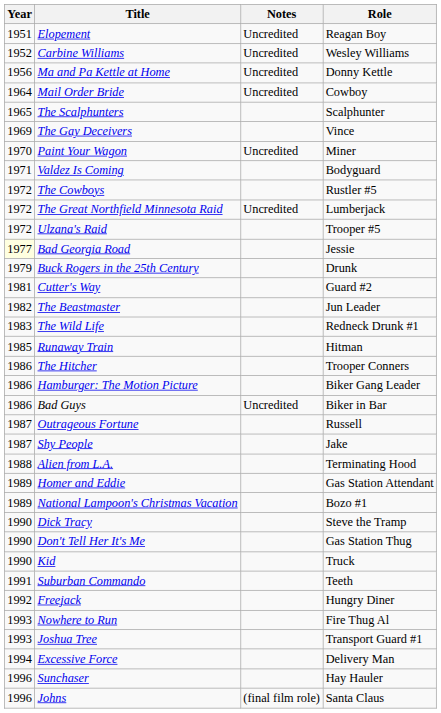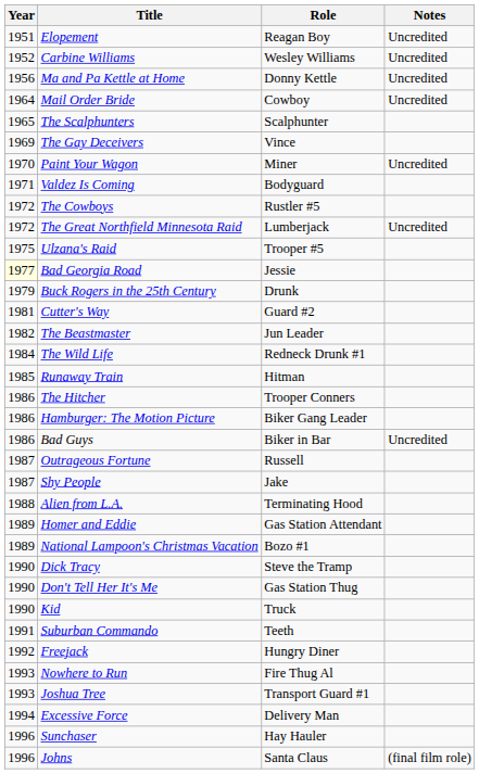 <table class="wikitable">
 <tr>
 <th>Year</th>
 <th>Title</th>
+<th>Role</th>
 <th>Notes</th>
-<th>Role</th>
 </tr>
 <tr>
 <td>1951</td>
 <td><em><a href='#'>Elopement</a></em></td>
+<td>Reagan Boy</td>
 <td>Uncredited</td>
-<td>Reagan Boy</td>
 </tr>
 <tr>
 <td>1952</td>
 <td><em><a href='#'>Carbine Williams</a></em></td>
+<td>Wesley Williams</td>
 <td>Uncredited</td>
-<td>Wesley Williams</td>
 </tr>
 <tr>
 <td>1956</td>
 <td><em><a href='#'>Ma and Pa Kettle at Home</a></em></td>
+<td>Donny Kettle</td>
 <td>Uncredited</td>
-<td>Donny Kettle</td>
 </tr>
 <tr>
 <td>1964</td>
 <td><em><a href='#'>Mail Order Bride</a></em></td>
+<td>Cowboy</td>
 <td>Uncredited</td>
-<td>Cowboy</td>
 </tr>
 <tr>
 <td>1965</td>
 <td><em><a href='#'>The Scalphunters</a></em></td>
+<td>Scalphunter</td>
 <td></td>
-<td>Scalphunter</td>
 </tr>
 <tr>
 <td>1969</td>
 <td><em><a href='#'>The Gay Deceivers</a></em></td>
+<td>Vince</td>
 <td></td>
-<td>Vince</td>
 </tr>
 <tr>
 <td>1970</td>
 <td><em><a href='#'>Paint Your Wagon</a></em></td>
+<td>Miner</td>
 <td>Uncredited</td>
-<td>Miner</td>
 </tr>
 <tr>
 <td>1971</td>
 <td><em><a href='#'>Valdez Is Coming</a></em></td>
+<td>Bodyguard</td>
 <td></td>
-<td>Bodyguard</td>
 </tr>
 <tr>
 <td>1972</td>
 <td><em><a href='#'>The Cowboys</a></em></td>
+<td>Rustler #5</td>
 <td></td>
-<td>Rustler #5</td>
 </tr>
 <tr>
 <td>1972</td>
 <td><em><a href='#'>The Great Northfield Minnesota Raid</a></em></td>
+<td>Lumberjack</td>
 <td>Uncredited</td>
-<td>Lumberjack</td>
 </tr>
 <tr>
-<td>1972</td>
+<td>1975</td>
 <td><em><a href='#'>Ulzana's Raid</a></em></td>
+<td>Trooper #5</td>
 <td></td>
-<td>Trooper #5</td>
 </tr>
 <tr>
 <td style="background: lightyellow;">1977</td>
 <td><em><a href='#'>Bad Georgia Road</a></em></td>
+<td>Jessie</td>
 <td></td>
-<td>Jessie</td>
 </tr>
 <tr>
 <td>1979</td>
 <td><em><a href='#'>Buck Rogers in the 25th Century</a></em></td>
+<td>Drunk</td>
 <td></td>
-<td>Drunk</td>
 </tr>
 <tr>
 <td>1981</td>
 <td><em><a href='#'>Cutter's Way</a></em></td>
+<td>Guard #2</td>
 <td></td>
-<td>Guard #2</td>
 </tr>
 <tr>
 <td>1982</td>
 <td><em><a href='#'>The Beastmaster</a></em></td>
+<td>Jun Leader</td>
 <td></td>
-<td>Jun Leader</td>
 </tr>
 <tr>
-<td>1983</td>
+<td>1984</td>
 <td><em><a href='#'>The Wild Life</a></em></td>
+<td>Redneck Drunk #1</td>
 <td></td>
-<td>Redneck Drunk #1</td>
 </tr>
 <tr>
 <td>1985</td>
 <td><em><a href='#'>Runaway Train</a></em></td>
+<td>Hitman</td>
 <td></td>
-<td>Hitman</td>
 </tr>
 <tr>
 <td>1986</td>
 <td><em><a href='#'>The Hitcher</a></em></td>
+<td>Trooper Conners</td>
 <td></td>
-<td>Trooper Conners</td>
 </tr>
 <tr>
 <td>1986</td>
 <td><em><a href='#'>Hamburger: The Motion Picture</a></em></td>
+<td>Biker Gang Leader</td>
 <td></td>
-<td>Biker Gang Leader</td>
 </tr>
 <tr>
 <td>1986</td>
 <td><em>Bad Guys</em></td>
+<td>Biker in Bar</td>
 <td>Uncredited</td>
-<td>Biker in Bar</td>
 </tr>
 <tr>
 <td>1987</td>
 <td><em><a href='#'>Outrageous Fortune</a></em></td>
+<td>Russell</td>
 <td></td>
-<td>Russell</td>
 </tr>
 <tr>
 <td>1987</td>
 <td><em><a href='#'>Shy People</a></em></td>
+<td>Jake</td>
 <td></td>
-<td>Jake</td>
 </tr>
 <tr>
 <td>1988</td>
 <td><em><a href='#'>Alien from L.A.</a></em></td>
+<td>Terminating Hood</td>
 <td></td>
-<td>Terminating Hood</td>
 </tr>
 <tr>
 <td>1989</td>
 <td><em><a href='#'>Homer and Eddie</a></em></td>
+<td>Gas Station Attendant</td>
 <td></td>
-<td>Gas Station Attendant</td>
 </tr>
 <tr>
 <td>1989</td>
 <td><em><a href='#'>National Lampoon's Christmas Vacation</a></em></td>
+<td>Bozo #1</td>
 <td></td>
-<td>Bozo #1</td>
 </tr>
 <tr>
 <td>1990</td>
 <td><em><a href='#'>Dick Tracy</a></em></td>
+<td>Steve the Tramp</td>
 <td></td>
-<td>Steve the Tramp</td>
 </tr>
 <tr>
 <td>1990</td>
 <td><em><a href='#'>Don't Tell Her It's Me</a></em></td>
+<td>Gas Station Thug</td>
 <td></td>
-<td>Gas Station Thug</td>
 </tr>
 <tr>
 <td>1990</td>
 <td><em><a href='#'>Kid</a></em></td>
+<td>Truck</td>
 <td></td>
-<td>Truck</td>
 </tr>
 <tr>
 <td>1991</td>
 <td><em><a href='#'>Suburban Commando</a></em></td>
+<td>Teeth</td>
 <td></td>
-<td>Teeth</td>
 </tr>
 <tr>
 <td>1992</td>
 <td><em><a href='#'>Freejack</a></em></td>
+<td>Hungry Diner</td>
 <td></td>
-<td>Hungry Diner</td>
 </tr>
 <tr>
 <td>1993</td>
 <td><em><a href='#'>Nowhere to Run</a></em></td>
+<td>Fire Thug Al</td>
 <td></td>
-<td>Fire Thug Al</td>
 </tr>
 <tr>
 <td>1993</td>
 <td><em><a href='#'>Joshua Tree</a></em></td>
+<td>Transport Guard #1</td>
 <td></td>
-<td>Transport Guard #1</td>
 </tr>
 <tr>
 <td>1994</td>
 <td><em><a href='#'>Excessive Force</a></em></td>
+<td>Delivery Man</td>
 <td></td>
-<td>Delivery Man</td>
 </tr>
 <tr>
 <td>1996</td>
 <td><em><a href='#'>Sunchaser</a></em></td>
+<td>Hay Hauler</td>
 <td></td>
-<td>Hay Hauler</td>
 </tr>
 <tr>
 <td>1996</td>
 <td><em><a href='#'>Johns</a></em></td>
+<td>Santa Claus</td>
 <td>(final film role)</td>
-<td>Santa Claus</td>
 </tr>
 </table>
